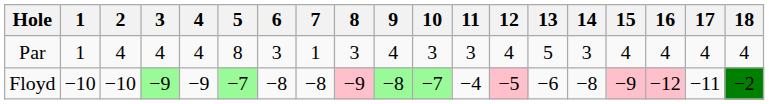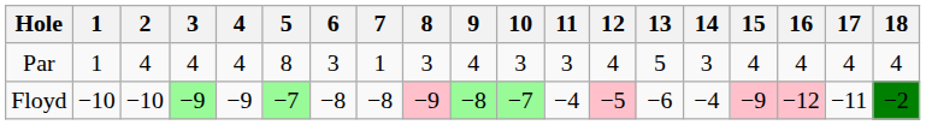 <table class="wikitable" style="text-align:center">
 <tr>
 <th>Hole</th>
 <th>  1  </th>
 <th>  2  </th>
 <th>  3  </th>
 <th>  4  </th>
 <th>  5  </th>
 <th>  6  </th>
 <th>  7  </th>
 <th>  8  </th>
 <th>  9  </th>
 <th> 10 </th>
 <th> 11 </th>
 <th> 12 </th>
 <th> 13 </th>
 <th> 14 </th>
 <th> 15 </th>
 <th> 16 </th>
 <th> 17 </th>
 <th> 18 </th>
 </tr>
 <tr>
 <td>Par</td>
 <td>1</td>
 <td>4</td>
 <td>4</td>
 <td>4</td>
 <td>8</td>
 <td>3</td>
 <td>1</td>
 <td>3</td>
 <td>4</td>
 <td>3</td>
 <td>3</td>
 <td>4</td>
 <td>5</td>
 <td>3</td>
 <td>4</td>
 <td>4</td>
 <td>4</td>
 <td>4</td>
 </tr>
 <tr>
 <td align=left> Floyd</td>
 <td>−10</td>
 <td>−10</td>
 <td style="background: PaleGreen;">−9</td>
 <td>−9</td>
 <td style="background: PaleGreen;">−7</td>
 <td>−8</td>
 <td>−8</td>
 <td style="background: Pink;">−9</td>
 <td style="background: PaleGreen;">−8</td>
 <td style="background: PaleGreen;">−7</td>
 <td>−4</td>
 <td style="background: Pink;">−5</td>
 <td>−6</td>
-<td>−8</td>
+<td>−4</td>
 <td style="background: Pink;">−9</td>
 <td style="background: Pink;">−12</td>
 <td>−11</td>
 <td style="background: Green;">−2</td>
 </tr>
 </table>
